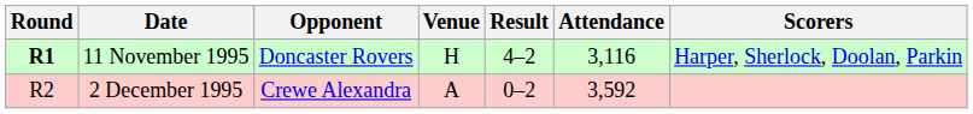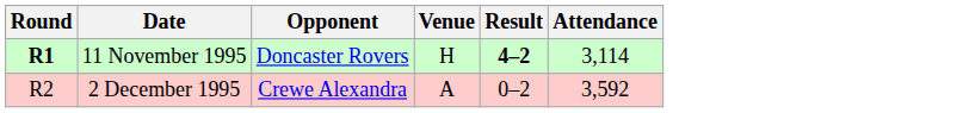 <table class="wikitable" style="font-size:100%; text-align:center">
 <tr>
 <th>Round</th>
 <th>Date</th>
 <th>Opponent</th>
 <th>Venue</th>
 <th>Result</th>
 <th>Attendance</th>
-<th>Scorers</th>
 </tr>
 <tr style="background-color: #CCFFCC;">
 <td><strong>R1</strong></td>
 <td>11 November 1995</td>
 <td><a href='#'>Doncaster Rovers</a></td>
 <td>H</td>
-<td>4–2</td>
-<td>3,116</td>
-<td><a href='#'>Harper</a>, <a href='#'>Sherlock</a>, <a href='#'>Doolan</a>, <a href='#'>Parkin</a></td>
+<td><strong>4–2</strong></td>
+<td>3,114</td>
 </tr>
 <tr style="background-color: #FFCCCC;">
 <td>R2</td>
 <td>2 December 1995</td>
 <td><a href='#'>Crewe Alexandra</a></td>
 <td>A</td>
 <td>0–2</td>
 <td>3,592</td>
-<td></td>
 </tr>
 </table>
